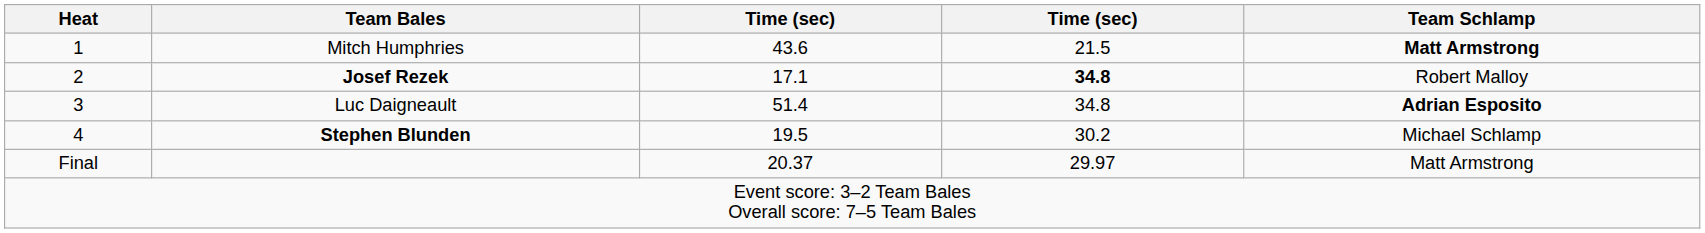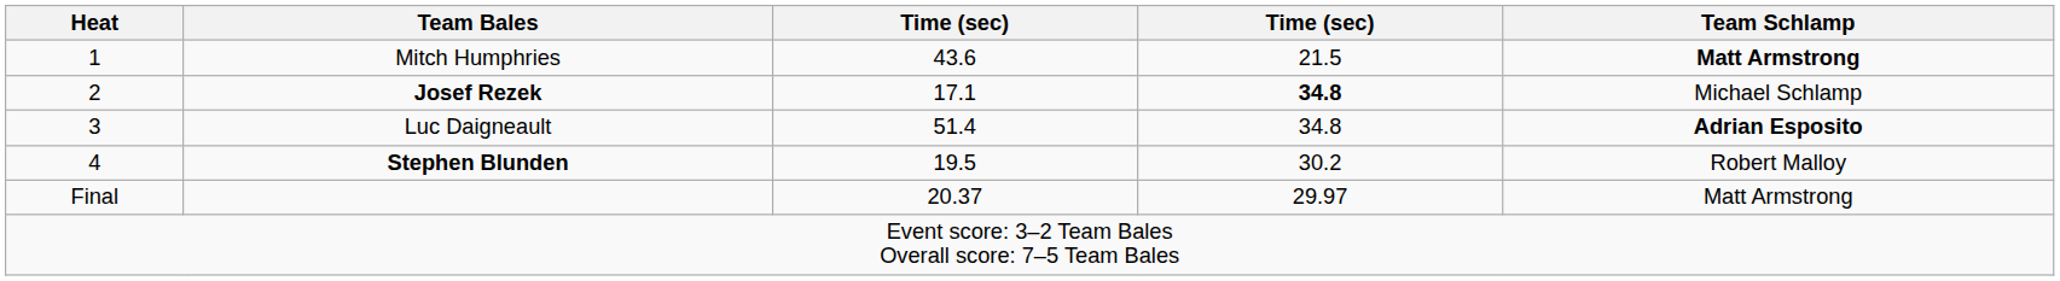 <table width="75%" class="wikitable">
 <tr align="center">
 <th>Heat</th>
 <th>Team Bales</th>
 <th>Time (sec)</th>
 <th>Time (sec)</th>
 <th>Team Schlamp</th>
 </tr>
 <tr align="center">
 <td>1</td>
 <td>Mitch Humphries</td>
 <td>43.6</td>
 <td>21.5</td>
 <td><strong>Matt Armstrong</strong></td>
 </tr>
 <tr align="center">
 <td>2</td>
 <td><strong>Josef Rezek</strong></td>
 <td>17.1</td>
 <td><strong>34.8</strong></td>
-<td>Robert Malloy</td>
+<td>Michael Schlamp</td>
 </tr>
 <tr align="center">
 <td>3</td>
 <td>Luc Daigneault</td>
 <td>51.4</td>
 <td>34.8</td>
 <td><strong>Adrian Esposito</strong></td>
 </tr>
 <tr align="center">
 <td>4</td>
 <td><strong>Stephen Blunden</strong></td>
 <td>19.5</td>
 <td>30.2</td>
-<td>Michael Schlamp</td>
+<td>Robert Malloy</td>
 </tr>
 <tr align="center">
 <td>Final</td>
 <td></td>
 <td>20.37</td>
 <td>29.97</td>
 <td>Matt Armstrong</td>
 </tr>
 <tr align="center">
 <td colspan="5">Event score: 3–2 Team Bales <br> Overall score: 7–5 Team Bales</td>
 </tr>
 </table>
